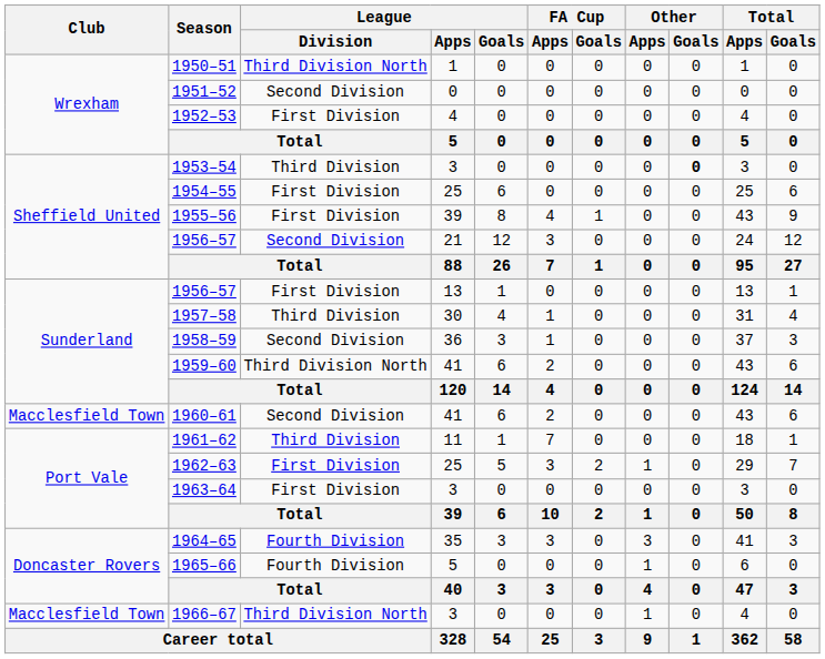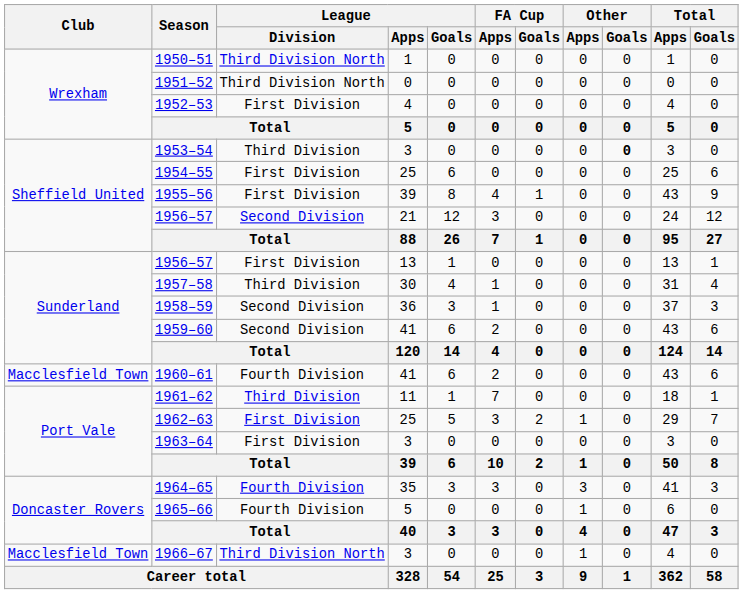 <table class="wikitable" style="text-align:center">
 <tr>
 <th rowspan="2">Club</th>
 <th rowspan="2">Season</th>
 <th colspan="3">League</th>
 <th colspan="2">FA Cup</th>
 <th colspan="2">Other</th>
 <th colspan="2">Total</th>
 </tr>
 <tr>
 <th>Division</th>
 <th>Apps</th>
 <th>Goals</th>
 <th>Apps</th>
 <th>Goals</th>
 <th>Apps</th>
 <th>Goals</th>
 <th>Apps</th>
 <th>Goals</th>
 </tr>
 <tr>
 <td rowspan="4"><a href='#'>Wrexham</a></td>
 <td><a href='#'>1950–51</a></td>
 <td><a href='#'>Third Division North</a></td>
 <td>1</td>
 <td>0</td>
 <td>0</td>
 <td>0</td>
 <td>0</td>
 <td>0</td>
 <td>1</td>
 <td>0</td>
 </tr>
 <tr>
 <td><a href='#'>1951–52</a></td>
-<td>Second Division</td>
+<td>Third Division North</td>
 <td>0</td>
 <td>0</td>
 <td>0</td>
 <td>0</td>
 <td>0</td>
 <td>0</td>
 <td>0</td>
 <td>0</td>
 </tr>
 <tr>
 <td><a href='#'>1952–53</a></td>
 <td>First Division</td>
 <td>4</td>
 <td>0</td>
 <td>0</td>
 <td>0</td>
 <td>0</td>
 <td>0</td>
 <td>4</td>
 <td>0</td>
 </tr>
 <tr>
 <th colspan="2">Total</th>
 <th>5</th>
 <th>0</th>
 <th>0</th>
 <th>0</th>
 <th>0</th>
 <th>0</th>
 <th>5</th>
 <th>0</th>
 </tr>
 <tr>
 <td rowspan="5"><a href='#'>Sheffield United</a></td>
 <td><a href='#'>1953–54</a></td>
 <td>Third Division</td>
 <td>3</td>
 <td>0</td>
 <td>0</td>
 <td>0</td>
 <td>0</td>
 <td><strong>0</strong></td>
 <td>3</td>
 <td>0</td>
 </tr>
 <tr>
 <td><a href='#'>1954–55</a></td>
 <td>First Division</td>
 <td>25</td>
 <td>6</td>
 <td>0</td>
 <td>0</td>
 <td>0</td>
 <td>0</td>
 <td>25</td>
 <td>6</td>
 </tr>
 <tr>
 <td><a href='#'>1955–56</a></td>
 <td>First Division</td>
 <td>39</td>
 <td>8</td>
 <td>4</td>
 <td>1</td>
 <td>0</td>
 <td>0</td>
 <td>43</td>
 <td>9</td>
 </tr>
 <tr>
 <td><a href='#'>1956–57</a></td>
 <td><a href='#'>Second Division</a></td>
 <td>21</td>
 <td>12</td>
 <td>3</td>
 <td>0</td>
 <td>0</td>
 <td>0</td>
 <td>24</td>
 <td>12</td>
 </tr>
 <tr>
 <th colspan="2">Total</th>
 <th>88</th>
 <th>26</th>
 <th>7</th>
 <th>1</th>
 <th>0</th>
 <th>0</th>
 <th>95</th>
 <th>27</th>
 </tr>
 <tr>
 <td rowspan="5"><a href='#'>Sunderland</a></td>
 <td><a href='#'>1956–57</a></td>
 <td>First Division</td>
 <td>13</td>
 <td>1</td>
 <td>0</td>
 <td>0</td>
 <td>0</td>
 <td>0</td>
 <td>13</td>
 <td>1</td>
 </tr>
 <tr>
 <td><a href='#'>1957–58</a></td>
 <td>Third Division</td>
 <td>30</td>
 <td>4</td>
 <td>1</td>
 <td>0</td>
 <td>0</td>
 <td>0</td>
 <td>31</td>
 <td>4</td>
 </tr>
 <tr>
 <td><a href='#'>1958–59</a></td>
 <td>Second Division</td>
 <td>36</td>
 <td>3</td>
 <td>1</td>
 <td>0</td>
 <td>0</td>
 <td>0</td>
 <td>37</td>
 <td>3</td>
 </tr>
 <tr>
 <td><a href='#'>1959–60</a></td>
-<td>Third Division North</td>
+<td>Second Division</td>
 <td>41</td>
 <td>6</td>
 <td>2</td>
 <td>0</td>
 <td>0</td>
 <td>0</td>
 <td>43</td>
 <td>6</td>
 </tr>
 <tr>
 <th colspan="2">Total</th>
 <th>120</th>
 <th>14</th>
 <th>4</th>
 <th>0</th>
 <th>0</th>
 <th>0</th>
 <th>124</th>
 <th>14</th>
 </tr>
 <tr>
 <td><a href='#'>Macclesfield Town</a></td>
 <td><a href='#'>1960–61</a></td>
-<td>Second Division</td>
+<td>Fourth Division</td>
 <td>41</td>
 <td>6</td>
 <td>2</td>
 <td>0</td>
 <td>0</td>
 <td>0</td>
 <td>43</td>
 <td>6</td>
 </tr>
 <tr>
 <td rowspan="4"><a href='#'>Port Vale</a></td>
 <td><a href='#'>1961–62</a></td>
 <td><a href='#'>Third Division</a></td>
 <td>11</td>
 <td>1</td>
 <td>7</td>
 <td>0</td>
 <td>0</td>
 <td>0</td>
 <td>18</td>
 <td>1</td>
 </tr>
 <tr>
 <td><a href='#'>1962–63</a></td>
 <td><a href='#'>First Division</a></td>
 <td>25</td>
 <td>5</td>
 <td>3</td>
 <td>2</td>
 <td>1</td>
 <td>0</td>
 <td>29</td>
 <td>7</td>
 </tr>
 <tr>
 <td><a href='#'>1963–64</a></td>
 <td>First Division</td>
 <td>3</td>
 <td>0</td>
 <td>0</td>
 <td>0</td>
 <td>0</td>
 <td>0</td>
 <td>3</td>
 <td>0</td>
 </tr>
 <tr>
 <th colspan="2">Total</th>
 <th>39</th>
 <th>6</th>
 <th>10</th>
 <th>2</th>
 <th>1</th>
 <th>0</th>
 <th>50</th>
 <th>8</th>
 </tr>
 <tr>
 <td rowspan="3"><a href='#'>Doncaster Rovers</a></td>
 <td><a href='#'>1964–65</a></td>
 <td><a href='#'>Fourth Division</a></td>
 <td>35</td>
 <td>3</td>
 <td>3</td>
 <td>0</td>
 <td>3</td>
 <td>0</td>
 <td>41</td>
 <td>3</td>
 </tr>
 <tr>
 <td><a href='#'>1965–66</a></td>
 <td>Fourth Division</td>
 <td>5</td>
 <td>0</td>
 <td>0</td>
 <td>0</td>
 <td>1</td>
 <td>0</td>
 <td>6</td>
 <td>0</td>
 </tr>
 <tr>
 <th colspan="2">Total</th>
 <th>40</th>
 <th>3</th>
 <th>3</th>
 <th>0</th>
 <th>4</th>
 <th>0</th>
 <th>47</th>
 <th>3</th>
 </tr>
 <tr>
 <td><a href='#'>Macclesfield Town</a></td>
 <td><a href='#'>1966–67</a></td>
 <td><a href='#'>Third Division North</a></td>
 <td>3</td>
 <td>0</td>
 <td>0</td>
 <td>0</td>
 <td>1</td>
 <td>0</td>
 <td>4</td>
 <td>0</td>
 </tr>
 <tr>
 <th colspan="3">Career total</th>
 <th>328</th>
 <th>54</th>
 <th>25</th>
 <th>3</th>
 <th>9</th>
 <th>1</th>
 <th>362</th>
 <th>58</th>
 </tr>
 </table>
